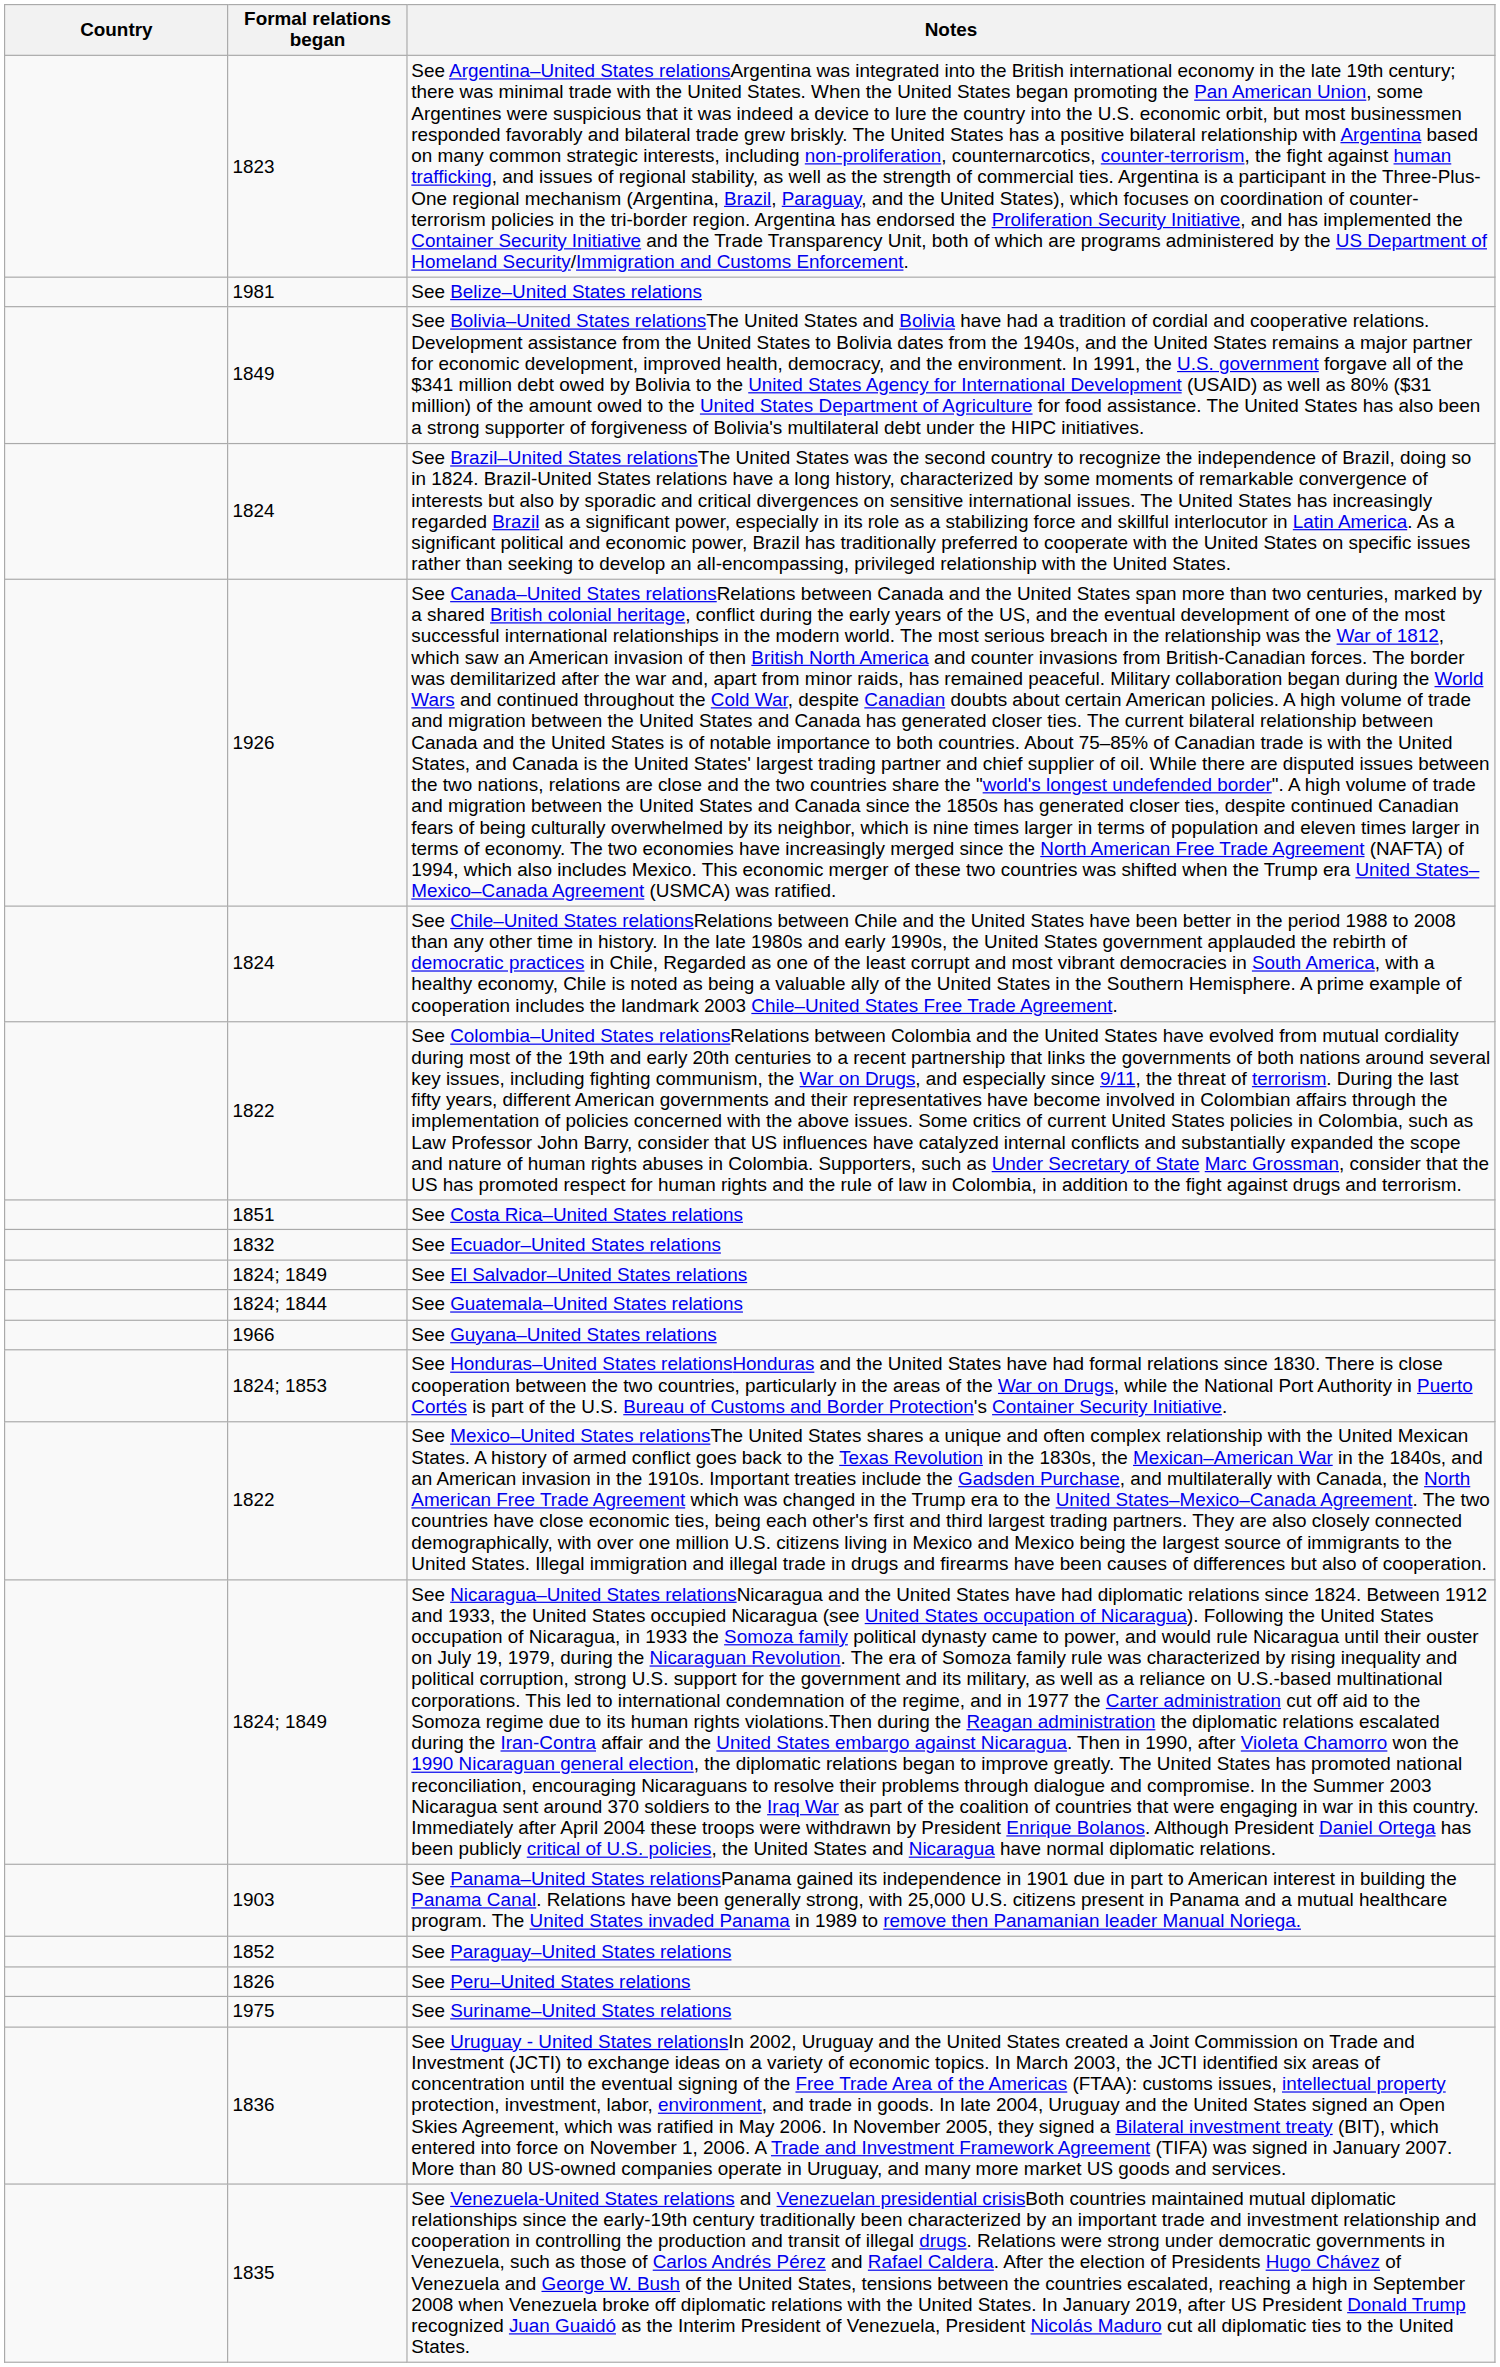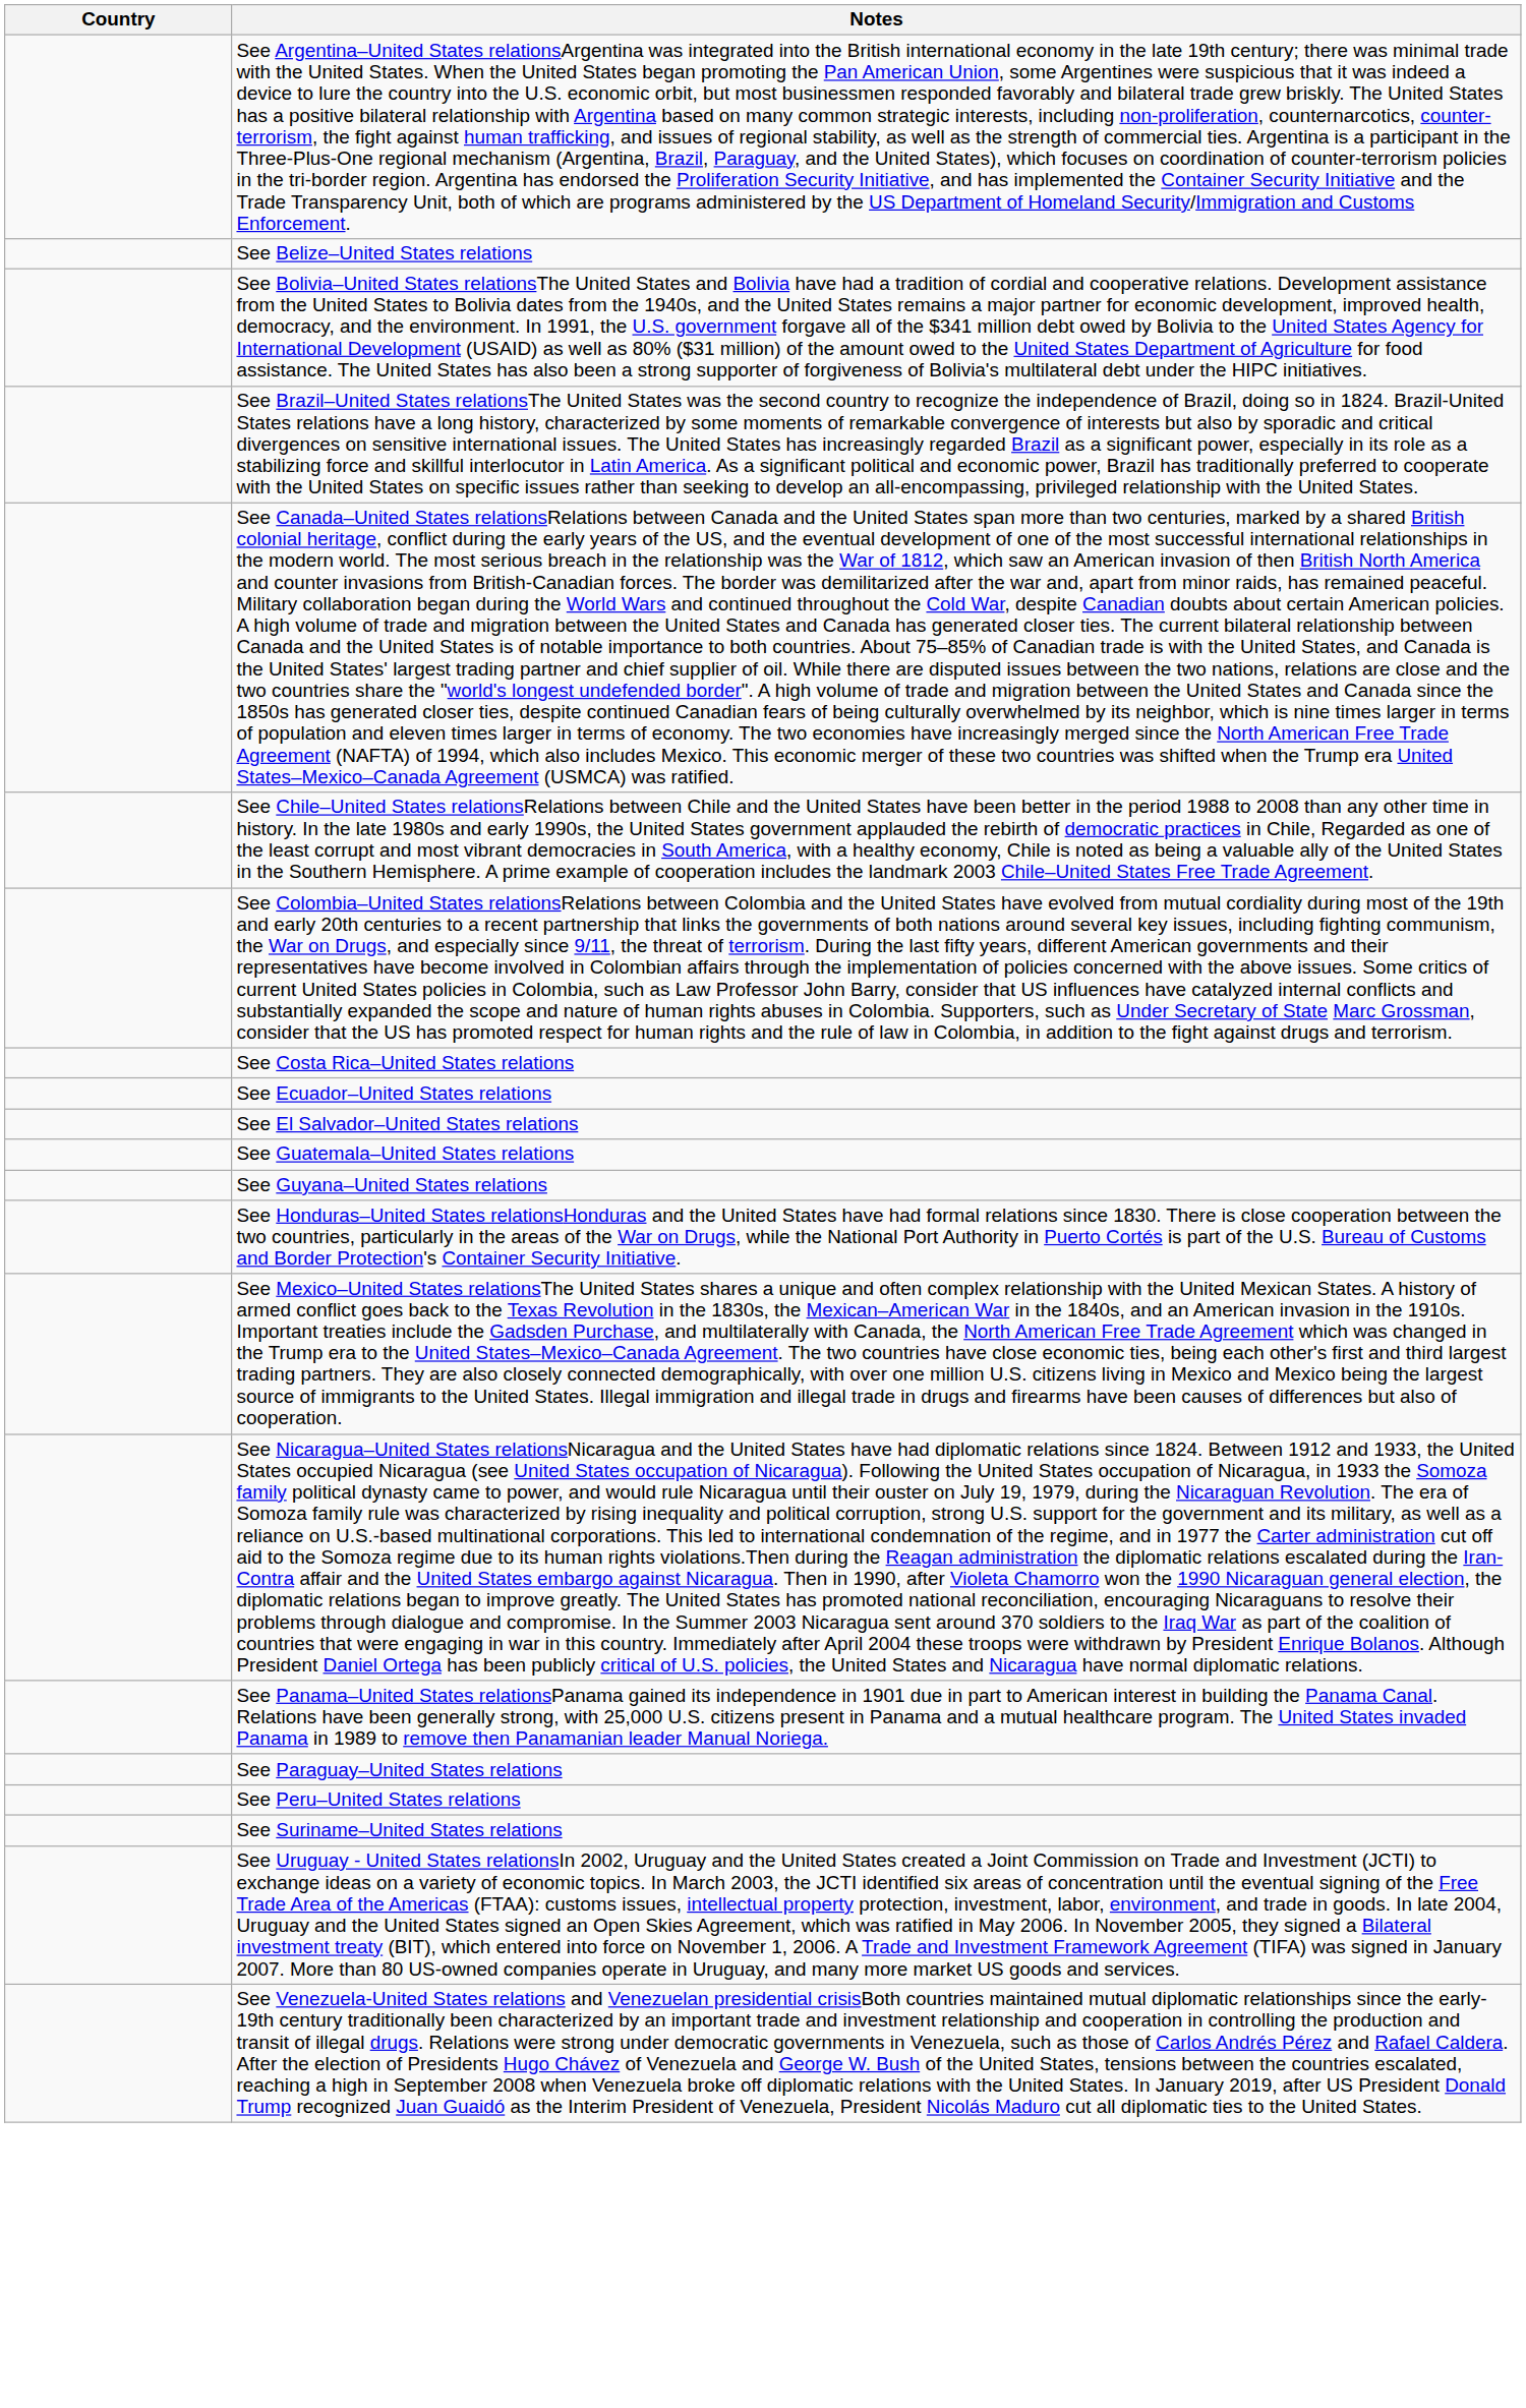 <table class="wikitable sortable" border="1" style="width:100%; margin:auto;">
 <tr>
 <th width="15%">Country</th>
-<th width="12%">Formal relations began</th>
 <th>Notes</th>
 </tr>
 <tr -valign="top">
 <td></td>
-<td>1823</td>
 <td>See <a href='#'>Argentina–United States relations</a>Argentina was integrated into the British international economy in the late 19th century; there was minimal trade with the United States. When the United States began promoting the <a href='#'>Pan American Union</a>, some Argentines were suspicious that it was indeed a device to lure the country into the U.S. economic orbit, but most businessmen responded favorably and bilateral trade grew briskly. The United States has a positive bilateral relationship with <a href='#'>Argentina</a> based on many common strategic interests, including <a href='#'>non-proliferation</a>, counternarcotics, <a href='#'>counter-terrorism</a>, the fight against <a href='#'>human trafficking</a>, and issues of regional stability, as well as the strength of commercial ties. Argentina is a participant in the Three-Plus-One regional mechanism (Argentina, <a href='#'>Brazil</a>, <a href='#'>Paraguay</a>, and the United States), which focuses on coordination of counter-terrorism policies in the tri-border region. Argentina has endorsed the <a href='#'>Proliferation Security Initiative</a>, and has implemented the <a href='#'>Container Security Initiative</a> and the Trade Transparency Unit, both of which are programs administered by the <a href='#'>US Department of Homeland Security</a>/<a href='#'>Immigration and Customs Enforcement</a>.</td>
 </tr>
 <tr -valign="top">
 <td></td>
-<td>1981</td>
 <td>See <a href='#'>Belize–United States relations</a></td>
 </tr>
 <tr -valign="top">
 <td></td>
-<td>1849</td>
 <td>See <a href='#'>Bolivia–United States relations</a>The United States and <a href='#'>Bolivia</a> have had a tradition of cordial and cooperative relations. Development assistance from the United States to Bolivia dates from the 1940s, and the United States remains a major partner for economic development, improved health, democracy, and the environment. In 1991, the <a href='#'>U.S. government</a> forgave all of the $341 million debt owed by Bolivia to the <a href='#'>United States Agency for International Development</a> (USAID) as well as 80% ($31 million) of the amount owed to the <a href='#'>United States Department of Agriculture</a> for food assistance. The United States has also been a strong supporter of forgiveness of Bolivia's multilateral debt under the HIPC initiatives.</td>
 </tr>
 <tr -valign="top">
 <td></td>
-<td>1824</td>
 <td>See <a href='#'>Brazil–United States relations</a>The United States was the second country to recognize the independence of Brazil, doing so in 1824. Brazil-United States relations have a long history, characterized by some moments of remarkable convergence of interests but also by sporadic and critical divergences on sensitive international issues. The United States has increasingly regarded <a href='#'>Brazil</a> as a significant power, especially in its role as a stabilizing force and skillful interlocutor in <a href='#'>Latin America</a>. As a significant political and economic power, Brazil has traditionally preferred to cooperate with the United States on specific issues rather than seeking to develop an all-encompassing, privileged relationship with the United States.</td>
 </tr>
 <tr -valign="top">
 <td></td>
-<td>1926</td>
 <td>See <a href='#'>Canada–United States relations</a>Relations between Canada and the United States span more than two centuries, marked by a shared <a href='#'>British colonial heritage</a>, conflict during the early years of the US, and the eventual development of one of the most successful international relationships in the modern world. The most serious breach in the relationship was the <a href='#'>War of 1812</a>, which saw an American invasion of then <a href='#'>British North America</a> and counter invasions from British-Canadian forces. The border was demilitarized after the war and, apart from minor raids, has remained peaceful. Military collaboration began during the <a href='#'>World Wars</a> and continued throughout the <a href='#'>Cold War</a>, despite <a href='#'>Canadian</a> doubts about certain American policies. A high volume of trade and migration between the United States and Canada has generated closer ties. The current bilateral relationship between Canada and the United States is of notable importance to both countries. About 75–85% of Canadian trade is with the United States, and Canada is the United States' largest trading partner and chief supplier of oil. While there are disputed issues between the two nations, relations are close and the two countries share the "<a href='#'>world's longest undefended border</a>". A high volume of trade and migration between the United States and Canada since the 1850s has generated closer ties, despite continued Canadian fears of being culturally overwhelmed by its neighbor, which is nine times larger in terms of population and eleven times larger in terms of economy. The two economies have increasingly merged since the <a href='#'>North American Free Trade Agreement</a> (NAFTA) of 1994, which also includes Mexico.  This economic merger of these two countries was shifted when the Trump era <a href='#'>United States–Mexico–Canada Agreement</a> (USMCA) was ratified.</td>
 </tr>
 <tr -valign="top">
 <td></td>
-<td>1824</td>
 <td>See <a href='#'>Chile–United States relations</a>Relations between Chile and the United States have been better in the period 1988 to 2008 than any other time in history. In the late 1980s and early 1990s, the United States government applauded the rebirth of <a href='#'>democratic practices</a> in Chile, Regarded as one of the least corrupt and most vibrant democracies in <a href='#'>South America</a>, with a healthy economy, Chile is noted as being a valuable ally of the United States in the Southern Hemisphere. A prime example of cooperation includes the landmark 2003 <a href='#'>Chile–United States Free Trade Agreement</a>.</td>
 </tr>
 <tr -valign="top">
 <td></td>
-<td>1822</td>
 <td>See <a href='#'>Colombia–United States relations</a>Relations between Colombia and the United States have evolved from mutual cordiality during most of the 19th and early 20th centuries to a recent partnership that links the governments of both nations around several key issues, including fighting communism, the <a href='#'>War on Drugs</a>, and especially since <a href='#'>9/11</a>, the threat of <a href='#'>terrorism</a>. During the last fifty years, different American governments and their representatives have become involved in Colombian affairs through the implementation of policies concerned with the above issues. Some critics of current United States policies in Colombia, such as Law Professor John Barry, consider that US influences have catalyzed internal conflicts and substantially expanded the scope and nature of human rights abuses in Colombia. Supporters, such as <a href='#'>Under Secretary of State</a> <a href='#'>Marc Grossman</a>, consider that the US has promoted respect for human rights and the rule of law in Colombia, in addition to the fight against drugs and terrorism.</td>
 </tr>
 <tr -valign="top">
 <td></td>
-<td>1851</td>
 <td>See <a href='#'>Costa Rica–United States relations</a></td>
 </tr>
 <tr -valign="top">
 <td></td>
-<td>1832</td>
 <td>See <a href='#'>Ecuador–United States relations</a></td>
 </tr>
 <tr -valign="top">
 <td></td>
-<td>1824; 1849</td>
 <td>See <a href='#'>El Salvador–United States relations</a></td>
 </tr>
 <tr -valign="top">
 <td></td>
-<td>1824; 1844</td>
 <td>See <a href='#'>Guatemala–United States relations</a></td>
 </tr>
 <tr -valign="top">
 <td></td>
-<td>1966</td>
 <td>See <a href='#'>Guyana–United States relations</a></td>
 </tr>
 <tr -valign="top">
 <td></td>
-<td>1824; 1853</td>
 <td>See <a href='#'>Honduras–United States relations</a><a href='#'>Honduras</a> and the United States have had formal relations since 1830. There is close cooperation between the two countries, particularly in the areas of the <a href='#'>War on Drugs</a>, while the National Port Authority in <a href='#'>Puerto Cortés</a> is part of the U.S. <a href='#'>Bureau of Customs and Border Protection</a>'s <a href='#'>Container Security Initiative</a>.</td>
 </tr>
 <tr -valign="top">
 <td></td>
-<td>1822</td>
 <td>See <a href='#'>Mexico–United States relations</a>The United States shares a unique and often complex relationship with the United Mexican States. A history of armed conflict goes back to the <a href='#'>Texas Revolution</a> in the 1830s, the <a href='#'>Mexican–American War</a> in the 1840s, and an American invasion in the 1910s. Important treaties include the <a href='#'>Gadsden Purchase</a>, and multilaterally with Canada, the <a href='#'>North American Free Trade Agreement</a> which was changed in the Trump era to the <a href='#'>United States–Mexico–Canada Agreement</a>.  The two countries have close economic ties, being each other's first and third largest trading partners. They are also closely connected demographically, with over one million U.S. citizens living in Mexico and Mexico being the largest source of immigrants to the United States. Illegal immigration and illegal trade in drugs and firearms have been causes of differences but also of cooperation.</td>
 </tr>
 <tr -valign="top">
 <td></td>
-<td>1824; 1849</td>
 <td>See <a href='#'>Nicaragua–United States relations</a>Nicaragua and the United States have had diplomatic relations since 1824. Between 1912 and 1933, the United States occupied Nicaragua (see <a href='#'>United States occupation of Nicaragua</a>). Following the United States occupation of Nicaragua, in 1933 the <a href='#'>Somoza family</a> political dynasty came to power, and would rule Nicaragua until their ouster on July 19, 1979, during the <a href='#'>Nicaraguan Revolution</a>. The era of Somoza family rule was characterized by rising inequality and political corruption, strong U.S. support for the government and its military, as well as a reliance on U.S.-based multinational corporations. This led to international condemnation of the regime, and in 1977 the <a href='#'>Carter administration</a> cut off aid to the Somoza regime due to its human rights violations.Then during the <a href='#'>Reagan administration</a> the diplomatic relations escalated during the <a href='#'>Iran-Contra</a> affair and the <a href='#'>United States embargo against Nicaragua</a>. Then in 1990, after <a href='#'>Violeta Chamorro</a> won the <a href='#'>1990 Nicaraguan general election</a>, the diplomatic relations began to improve greatly. The United States has promoted national reconciliation, encouraging Nicaraguans to resolve their problems through dialogue and compromise. In the Summer 2003 Nicaragua sent around 370 soldiers to  the <a href='#'>Iraq War</a> as part of the coalition of countries that were engaging in war in this country. Immediately after April 2004 these troops were withdrawn by President <a href='#'>Enrique Bolanos</a>. Although President <a href='#'>Daniel Ortega</a> has been publicly <a href='#'>critical of U.S. policies</a>, the United States and <a href='#'>Nicaragua</a> have normal diplomatic relations.</td>
 </tr>
 <tr -valign="top">
 <td></td>
-<td>1903</td>
 <td>See <a href='#'>Panama–United States relations</a>Panama gained its independence in 1901 due in part to American interest in building the <a href='#'>Panama Canal</a>. Relations have been generally strong, with 25,000 U.S. citizens present in Panama and a mutual healthcare program. The <a href='#'>United States invaded Panama</a> in 1989 to <a href='#'>remove then Panamanian leader Manual Noriega.</a></td>
 </tr>
 <tr -valign="top">
 <td></td>
-<td>1852</td>
 <td>See <a href='#'>Paraguay–United States relations</a></td>
 </tr>
 <tr -valign="top">
 <td></td>
-<td>1826</td>
 <td>See <a href='#'>Peru–United States relations</a></td>
 </tr>
 <tr -valign="top">
 <td></td>
-<td>1975</td>
 <td>See <a href='#'>Suriname–United States relations</a></td>
 </tr>
 <tr -valign="top">
 <td></td>
-<td>1836</td>
 <td>See <a href='#'>Uruguay - United States relations</a>In 2002, Uruguay and the United States created a Joint Commission on Trade and Investment (JCTI) to exchange ideas on a variety of economic topics. In March 2003, the JCTI identified six areas of concentration until the eventual signing of the <a href='#'>Free Trade Area of the Americas</a> (FTAA): customs issues, <a href='#'>intellectual property</a> protection, investment, labor, <a href='#'>environment</a>, and trade in goods. In late 2004, Uruguay and the United States signed an Open Skies Agreement, which was ratified in May 2006. In November 2005, they signed a <a href='#'>Bilateral investment treaty</a> (BIT), which entered into force on November 1, 2006. A <a href='#'>Trade and Investment Framework Agreement</a> (TIFA) was signed in January 2007. More than 80 US-owned companies operate in Uruguay, and many more market US goods and services.</td>
 </tr>
 <tr -valign="top">
 <td></td>
-<td>1835</td>
 <td>See <a href='#'>Venezuela-United States relations</a> and <a href='#'>Venezuelan presidential crisis</a>Both countries maintained mutual diplomatic relationships since the early-19th century traditionally been characterized by an important trade and investment relationship and cooperation in controlling the production and transit of illegal <a href='#'>drugs</a>. Relations were strong under democratic governments in Venezuela, such as those of <a href='#'>Carlos Andrés Pérez</a> and <a href='#'>Rafael Caldera</a>. After the election of Presidents <a href='#'>Hugo Chávez</a> of Venezuela and <a href='#'>George W. Bush</a> of the United States, tensions between the countries escalated, reaching a high in September 2008 when Venezuela broke off diplomatic relations with the United States. In January 2019, after US President <a href='#'>Donald Trump</a> recognized <a href='#'>Juan Guaidó</a> as the Interim President of Venezuela, President <a href='#'>Nicolás Maduro</a> cut all diplomatic ties to the United States.</td>
 </tr>
 </table>
